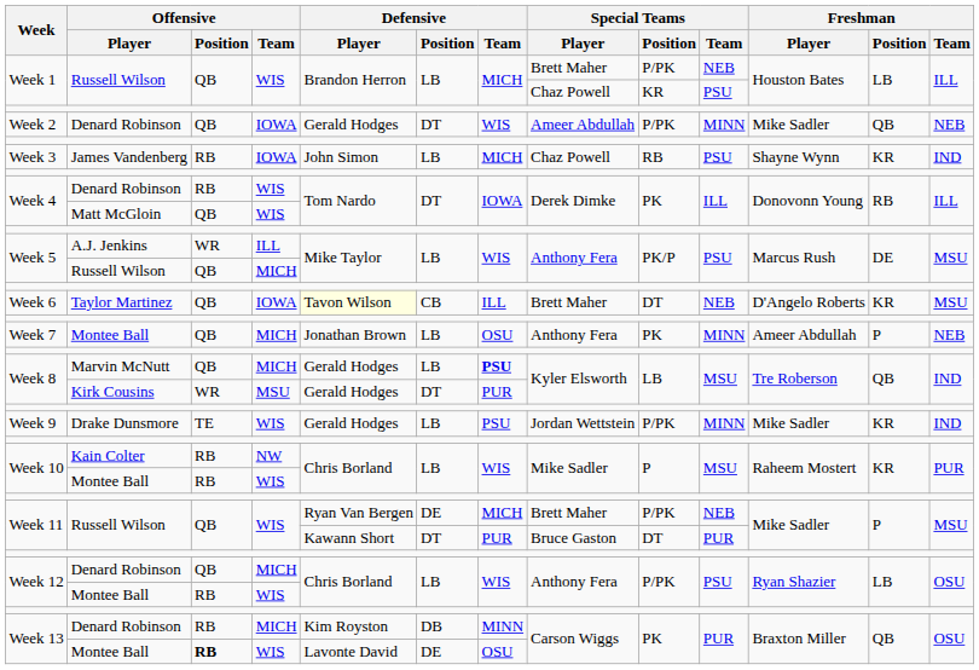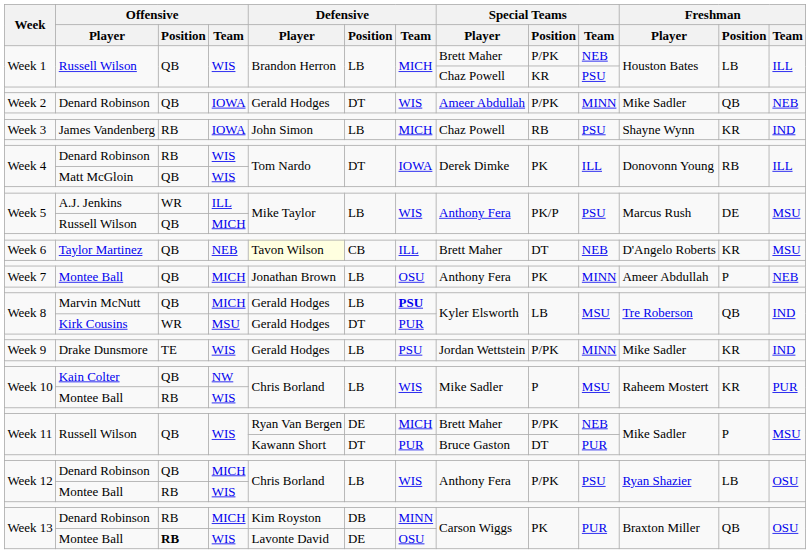 <table class="wikitable" border="1">
 <tr>
 <th rowspan="2">Week</th>
 <th colspan="3">Offensive</th>
 <th colspan="3">Defensive</th>
 <th colspan="3">Special Teams</th>
 <th colspan="3">Freshman</th>
 </tr>
 <tr>
 <th>Player</th>
 <th>Position</th>
 <th>Team</th>
 <th>Player</th>
 <th>Position</th>
 <th>Team</th>
 <th>Player</th>
 <th>Position</th>
 <th>Team</th>
 <th>Player</th>
 <th>Position</th>
 <th>Team</th>
 </tr>
 <tr>
 <td rowspan="2">Week 1</td>
 <td rowspan="2"><a href='#'>Russell Wilson</a></td>
 <td rowspan="2">QB</td>
 <td rowspan="2"><a href='#'>WIS</a></td>
 <td rowspan="2">Brandon Herron</td>
 <td rowspan="2">LB</td>
 <td rowspan="2"><a href='#'>MICH</a></td>
 <td>Brett Maher</td>
 <td>P/PK</td>
 <td><a href='#'>NEB</a></td>
 <td rowspan="2">Houston Bates</td>
 <td rowspan="2">LB</td>
 <td rowspan="2"><a href='#'>ILL</a></td>
 </tr>
 <tr>
 <td>Chaz Powell</td>
 <td>KR</td>
 <td><a href='#'>PSU</a></td>
 </tr>
 <tr>
 <td colspan="13"></td>
 </tr>
 <tr>
 <td>Week 2</td>
 <td>Denard Robinson</td>
 <td>QB</td>
 <td><a href='#'>IOWA</a></td>
 <td>Gerald Hodges</td>
 <td>DT</td>
 <td><a href='#'>WIS</a></td>
 <td><a href='#'>Ameer Abdullah</a></td>
 <td>P/PK</td>
 <td><a href='#'>MINN</a></td>
 <td>Mike Sadler</td>
 <td>QB</td>
 <td><a href='#'>NEB</a></td>
 </tr>
 <tr>
 <td colspan="13"></td>
 </tr>
 <tr>
 <td>Week 3</td>
 <td>James Vandenberg</td>
 <td>RB</td>
 <td><a href='#'>IOWA</a></td>
 <td>John Simon</td>
 <td>LB</td>
 <td><a href='#'>MICH</a></td>
 <td>Chaz Powell</td>
 <td>RB</td>
 <td><a href='#'>PSU</a></td>
 <td>Shayne Wynn</td>
 <td>KR</td>
 <td><a href='#'>IND</a></td>
 </tr>
 <tr>
 <td colspan="13"></td>
 </tr>
 <tr>
 <td rowspan="2">Week 4</td>
 <td>Denard Robinson</td>
 <td>RB</td>
 <td><a href='#'>WIS</a></td>
 <td rowspan="2">Tom Nardo</td>
 <td rowspan="2">DT</td>
 <td rowspan="2"><a href='#'>IOWA</a></td>
 <td rowspan="2">Derek Dimke</td>
 <td rowspan="2">PK</td>
 <td rowspan="2"><a href='#'>ILL</a></td>
 <td rowspan="2">Donovonn Young</td>
 <td rowspan="2">RB</td>
 <td rowspan="2"><a href='#'>ILL</a></td>
 </tr>
 <tr>
 <td>Matt McGloin</td>
 <td>QB</td>
 <td><a href='#'>WIS</a></td>
 </tr>
 <tr>
 <td colspan="13"></td>
 </tr>
 <tr>
 <td rowspan="2">Week 5</td>
 <td>A.J. Jenkins</td>
 <td>WR</td>
 <td><a href='#'>ILL</a></td>
 <td rowspan="2">Mike Taylor</td>
 <td rowspan="2">LB</td>
 <td rowspan="2"><a href='#'>WIS</a></td>
 <td rowspan="2"><a href='#'>Anthony Fera</a></td>
 <td rowspan="2">PK/P</td>
 <td rowspan="2"><a href='#'>PSU</a></td>
 <td rowspan="2">Marcus Rush</td>
 <td rowspan="2">DE</td>
 <td rowspan="2"><a href='#'>MSU</a></td>
 </tr>
 <tr>
 <td>Russell Wilson</td>
 <td>QB</td>
 <td><a href='#'>MICH</a></td>
 </tr>
 <tr>
 <td colspan="13"></td>
 </tr>
 <tr>
 <td>Week 6</td>
 <td><a href='#'>Taylor Martinez</a></td>
 <td>QB</td>
-<td><a href='#'>IOWA</a></td>
+<td><a href='#'>NEB</a></td>
 <td style="background: lightyellow;">Tavon Wilson</td>
 <td>CB</td>
 <td><a href='#'>ILL</a></td>
 <td>Brett Maher</td>
 <td>DT</td>
 <td><a href='#'>NEB</a></td>
 <td>D'Angelo Roberts</td>
 <td>KR</td>
 <td><a href='#'>MSU</a></td>
 </tr>
 <tr>
 <td colspan="13"></td>
 </tr>
 <tr>
 <td>Week 7</td>
 <td><a href='#'>Montee Ball</a></td>
 <td>QB</td>
 <td><a href='#'>MICH</a></td>
 <td>Jonathan Brown</td>
 <td>LB</td>
 <td><a href='#'>OSU</a></td>
 <td>Anthony Fera</td>
 <td>PK</td>
 <td><a href='#'>MINN</a></td>
 <td>Ameer Abdullah</td>
 <td>P</td>
 <td><a href='#'>NEB</a></td>
 </tr>
 <tr>
 <td colspan="13"></td>
 </tr>
 <tr>
 <td rowspan="2">Week 8</td>
 <td>Marvin McNutt</td>
 <td>QB</td>
 <td><a href='#'>MICH</a></td>
 <td>Gerald Hodges</td>
 <td>LB</td>
 <td><strong><a href='#'>PSU</a></strong></td>
 <td rowspan="2">Kyler Elsworth</td>
 <td rowspan="2">LB</td>
 <td rowspan="2"><a href='#'>MSU</a></td>
 <td rowspan="2"><a href='#'>Tre Roberson</a></td>
 <td rowspan="2">QB</td>
 <td rowspan="2"><a href='#'>IND</a></td>
 </tr>
 <tr>
 <td><a href='#'>Kirk Cousins</a></td>
 <td>WR</td>
 <td><a href='#'>MSU</a></td>
 <td>Gerald Hodges</td>
 <td>DT</td>
 <td><a href='#'>PUR</a></td>
 </tr>
 <tr>
 <td colspan="13"></td>
 </tr>
 <tr>
 <td>Week 9</td>
 <td>Drake Dunsmore</td>
 <td>TE</td>
 <td><a href='#'>WIS</a></td>
 <td>Gerald Hodges</td>
 <td>LB</td>
 <td><a href='#'>PSU</a></td>
 <td>Jordan Wettstein</td>
 <td>P/PK</td>
 <td><a href='#'>MINN</a></td>
 <td>Mike Sadler</td>
 <td>KR</td>
 <td><a href='#'>IND</a></td>
 </tr>
 <tr>
 <td colspan="13"></td>
 </tr>
 <tr>
 <td rowspan="2">Week 10</td>
 <td><a href='#'>Kain Colter</a></td>
-<td>RB</td>
+<td>QB</td>
 <td><a href='#'>NW</a></td>
 <td rowspan="2">Chris Borland</td>
 <td rowspan="2">LB</td>
 <td rowspan="2"><a href='#'>WIS</a></td>
 <td rowspan="2">Mike Sadler</td>
 <td rowspan="2">P</td>
 <td rowspan="2"><a href='#'>MSU</a></td>
 <td rowspan="2">Raheem Mostert</td>
 <td rowspan="2">KR</td>
 <td rowspan="2"><a href='#'>PUR</a></td>
 </tr>
 <tr>
 <td>Montee Ball</td>
 <td>RB</td>
 <td><a href='#'>WIS</a></td>
 </tr>
 <tr>
 <td colspan="13"></td>
 </tr>
 <tr>
 <td rowspan="2">Week 11</td>
 <td rowspan="2">Russell Wilson</td>
 <td rowspan="2">QB</td>
 <td rowspan="2"><a href='#'>WIS</a></td>
 <td>Ryan Van Bergen</td>
 <td>DE</td>
 <td><a href='#'>MICH</a></td>
 <td>Brett Maher</td>
 <td>P/PK</td>
 <td><a href='#'>NEB</a></td>
 <td rowspan="2">Mike Sadler</td>
 <td rowspan="2">P</td>
 <td rowspan="2"><a href='#'>MSU</a></td>
 </tr>
 <tr>
 <td>Kawann Short</td>
 <td>DT</td>
 <td><a href='#'>PUR</a></td>
 <td>Bruce Gaston</td>
 <td>DT</td>
 <td><a href='#'>PUR</a></td>
 </tr>
 <tr>
 <td colspan="13"></td>
 </tr>
 <tr>
 <td rowspan="2">Week 12</td>
 <td>Denard Robinson</td>
 <td>QB</td>
 <td><a href='#'>MICH</a></td>
 <td rowspan="2">Chris Borland</td>
 <td rowspan="2">LB</td>
 <td rowspan="2"><a href='#'>WIS</a></td>
 <td rowspan="2">Anthony Fera</td>
 <td rowspan="2">P/PK</td>
 <td rowspan="2"><a href='#'>PSU</a></td>
 <td rowspan="2"><a href='#'>Ryan Shazier</a></td>
 <td rowspan="2">LB</td>
 <td rowspan="2"><a href='#'>OSU</a></td>
 </tr>
 <tr>
 <td>Montee Ball</td>
 <td>RB</td>
 <td><a href='#'>WIS</a></td>
 </tr>
 <tr>
 <td colspan="13"></td>
 </tr>
 <tr>
 <td rowspan="2">Week 13</td>
 <td>Denard Robinson</td>
 <td>RB</td>
 <td><a href='#'>MICH</a></td>
 <td>Kim Royston</td>
 <td>DB</td>
 <td><a href='#'>MINN</a></td>
 <td rowspan="2">Carson Wiggs</td>
 <td rowspan="2">PK</td>
 <td rowspan="2"><a href='#'>PUR</a></td>
 <td rowspan="2">Braxton Miller</td>
 <td rowspan="2">QB</td>
 <td rowspan="2"><a href='#'>OSU</a></td>
 </tr>
 <tr>
 <td>Montee Ball</td>
 <td><strong>RB</strong></td>
 <td><a href='#'>WIS</a></td>
 <td>Lavonte David</td>
 <td>DE</td>
 <td><a href='#'>OSU</a></td>
 </tr>
 </table>
